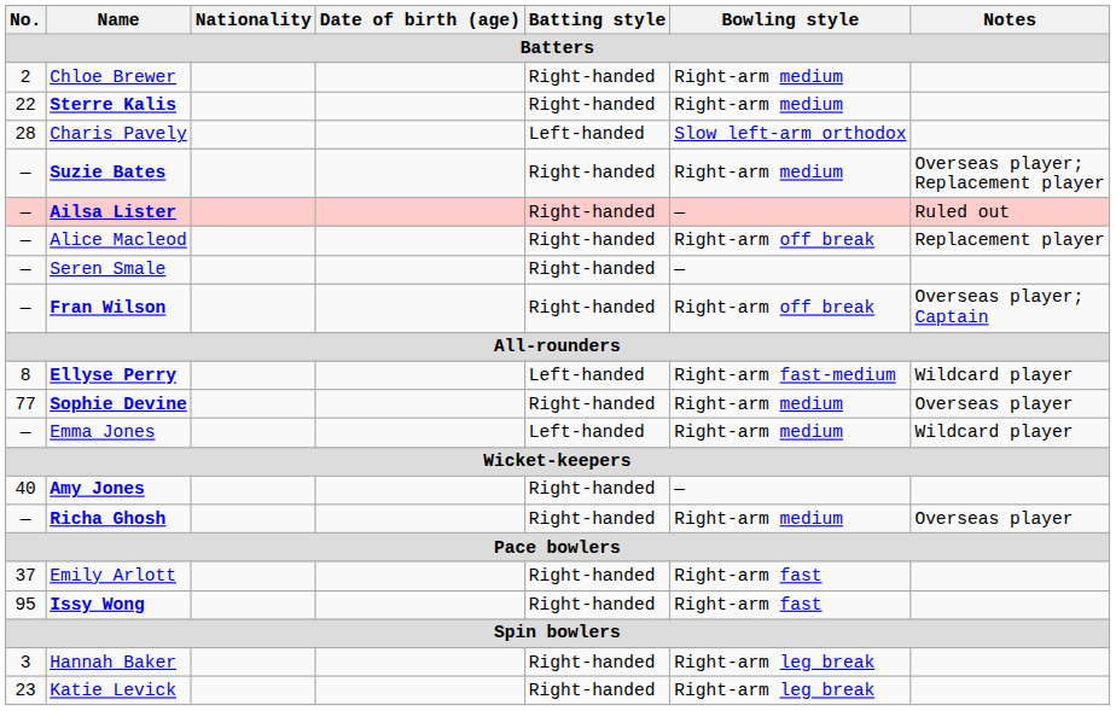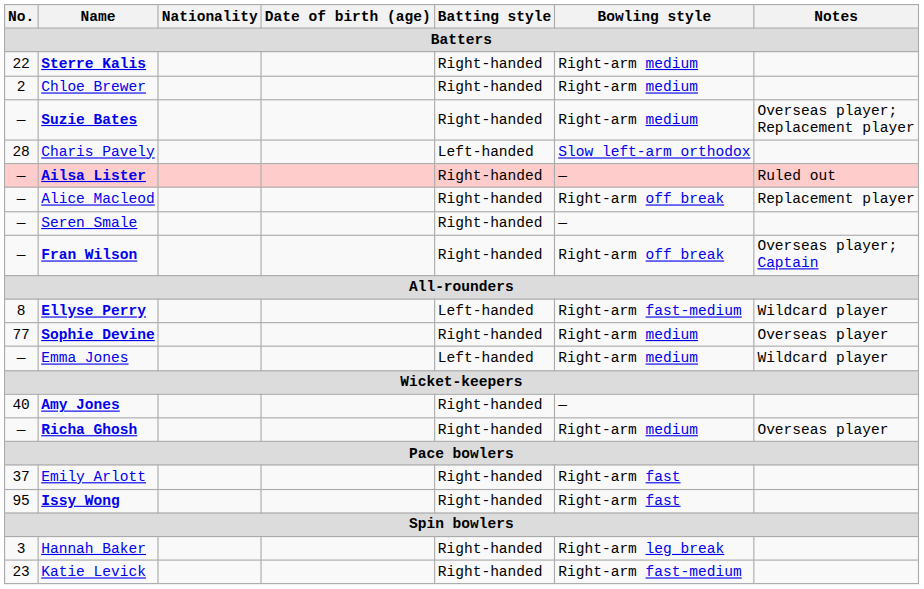 <table class="wikitable">
 <tr>
 <th>No.</th>
 <th>Name</th>
 <th>Nationality</th>
 <th>Date of birth (age)</th>
 <th>Batting style</th>
 <th>Bowling style</th>
 <th>Notes</th>
 </tr>
 <tr>
 <th colspan="7" style="background: #DCDCDC" align=right>Batters</th>
 </tr>
 <tr>
-<td style="text-align:center">2</td>
-<td><a href='#'>Chloe Brewer</a></td>
-<td></td>
-<td></td>
-<td>Right-handed</td>
-<td>Right-arm <a href='#'>medium</a></td>
-<td></td>
-</tr>
-<tr>
 <td style="text-align:center">22</td>
 <td><strong><a href='#'>Sterre Kalis</a></strong></td>
 <td></td>
 <td></td>
 <td>Right-handed</td>
 <td>Right-arm <a href='#'>medium</a></td>
 <td></td>
 </tr>
 <tr>
-<td style="text-align:center">28</td>
-<td><a href='#'>Charis Pavely</a></td>
+<td style="text-align:center">2</td>
+<td><a href='#'>Chloe Brewer</a></td>
 <td></td>
 <td></td>
-<td>Left-handed</td>
-<td><a href='#'>Slow left-arm orthodox</a></td>
+<td>Right-handed</td>
+<td>Right-arm <a href='#'>medium</a></td>
 <td></td>
 </tr>
 <tr>
 <td style="text-align:center">—</td>
 <td><strong><a href='#'>Suzie Bates</a></strong></td>
 <td></td>
 <td></td>
 <td>Right-handed</td>
 <td>Right-arm <a href='#'>medium</a></td>
 <td>Overseas player; <br>Replacement player</td>
+</tr>
+<tr>
+<td style="text-align:center">28</td>
+<td><a href='#'>Charis Pavely</a></td>
+<td></td>
+<td></td>
+<td>Left-handed</td>
+<td><a href='#'>Slow left-arm orthodox</a></td>
+<td></td>
 </tr>
 <tr style="background:#FFCCCC">
 <td style="text-align:center">—</td>
 <td><strong><a href='#'>Ailsa Lister</a></strong></td>
 <td></td>
 <td></td>
 <td>Right-handed</td>
 <td>—</td>
 <td>Ruled out</td>
 </tr>
 <tr>
 <td style="text-align:center">—</td>
 <td><a href='#'>Alice Macleod</a></td>
 <td></td>
 <td></td>
 <td>Right-handed</td>
 <td>Right-arm <a href='#'>off break</a></td>
 <td>Replacement player</td>
 </tr>
 <tr>
 <td style="text-align:center">—</td>
 <td><a href='#'>Seren Smale</a></td>
 <td></td>
 <td></td>
 <td>Right-handed</td>
 <td>—</td>
 <td></td>
 </tr>
 <tr>
 <td style="text-align:center">—</td>
 <td><strong><a href='#'>Fran Wilson</a></strong></td>
 <td></td>
 <td></td>
 <td>Right-handed</td>
 <td>Right-arm <a href='#'>off break</a></td>
 <td>Overseas player; <br><a href='#'>Captain</a></td>
 </tr>
 <tr>
 <th colspan="7" style="background: #DCDCDC" align=right>All-rounders</th>
 </tr>
 <tr>
 <td style="text-align:center">8</td>
 <td><strong><a href='#'>Ellyse Perry</a></strong></td>
 <td></td>
 <td></td>
 <td>Left-handed</td>
 <td>Right-arm <a href='#'>fast-medium</a></td>
 <td>Wildcard player</td>
 </tr>
 <tr>
 <td style="text-align:center">77</td>
 <td><strong><a href='#'>Sophie Devine</a></strong></td>
 <td></td>
 <td></td>
 <td>Right-handed</td>
 <td>Right-arm <a href='#'>medium</a></td>
 <td>Overseas player</td>
 </tr>
 <tr>
 <td style="text-align:center">—</td>
 <td><a href='#'>Emma Jones</a></td>
 <td></td>
 <td></td>
 <td>Left-handed</td>
 <td>Right-arm <a href='#'>medium</a></td>
 <td>Wildcard player</td>
 </tr>
 <tr>
 <th colspan="7" style="background: #DCDCDC" align=right>Wicket-keepers</th>
 </tr>
 <tr>
 <td style="text-align:center">40</td>
 <td><strong><a href='#'>Amy Jones</a></strong></td>
 <td></td>
 <td></td>
 <td>Right-handed</td>
 <td>—</td>
 <td></td>
 </tr>
 <tr>
 <td style="text-align:center">—</td>
 <td><strong><a href='#'>Richa Ghosh</a></strong></td>
 <td></td>
 <td></td>
 <td>Right-handed</td>
 <td>Right-arm <a href='#'>medium</a></td>
 <td>Overseas player</td>
 </tr>
 <tr>
 <th colspan="7" style="background: #DCDCDC" align=right>Pace bowlers</th>
 </tr>
 <tr>
 <td style="text-align:center">37</td>
 <td><a href='#'>Emily Arlott</a></td>
 <td></td>
 <td></td>
 <td>Right-handed</td>
 <td>Right-arm <a href='#'>fast</a></td>
 <td></td>
 </tr>
 <tr>
 <td style="text-align:center">95</td>
 <td><strong><a href='#'>Issy Wong</a></strong></td>
 <td></td>
 <td></td>
 <td>Right-handed</td>
 <td>Right-arm <a href='#'>fast</a></td>
 <td></td>
 </tr>
 <tr>
 <th colspan="7" style="background: #DCDCDC" align=right>Spin bowlers</th>
 </tr>
 <tr>
 <td style="text-align:center">3</td>
 <td><a href='#'>Hannah Baker</a></td>
 <td></td>
 <td></td>
 <td>Right-handed</td>
 <td>Right-arm <a href='#'>leg break</a></td>
 <td></td>
 </tr>
 <tr>
 <td style="text-align:center">23</td>
 <td><a href='#'>Katie Levick</a></td>
 <td></td>
 <td></td>
 <td>Right-handed</td>
-<td>Right-arm <a href='#'>leg break</a></td>
+<td>Right-arm <a href='#'>fast-medium</a></td>
 <td></td>
 </tr>
 </table>
